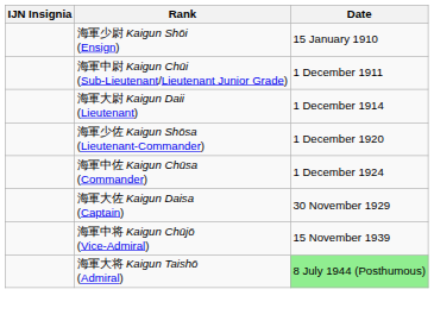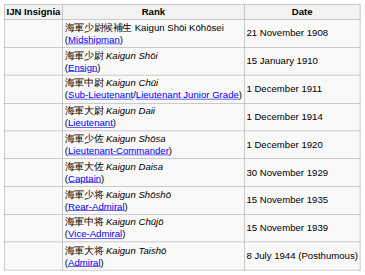 <table class="wikitable">
 <tr>
 <th>IJN Insignia</th>
 <th>Rank</th>
 <th>Date</th>
+</tr>
+<tr>
+<td></td>
+<td>海軍少尉候補生 Kaigun Shōi Kōhōsei <br>(<a href='#'>Midshipman</a>)</td>
+<td>21 November 1908</td>
 </tr>
 <tr>
 <td></td>
 <td>海軍少尉 <em>Kaigun Shōi</em> <br>(<a href='#'>Ensign</a>)</td>
 <td>15 January 1910</td>
 </tr>
 <tr>
 <td></td>
 <td>海軍中尉 <em>Kaigun Chūi</em> <br>(<a href='#'>Sub-Lieutenant</a>/<a href='#'>Lieutenant Junior Grade</a>)</td>
 <td>1 December 1911</td>
 </tr>
 <tr>
 <td></td>
 <td>海軍大尉 <em>Kaigun Daii</em> <br>(<a href='#'>Lieutenant</a>)</td>
 <td>1 December 1914</td>
 </tr>
 <tr>
 <td></td>
 <td>海軍少佐 <em>Kaigun Shōsa</em> <br>(<a href='#'>Lieutenant-Commander</a>)</td>
 <td>1 December 1920</td>
 </tr>
 <tr>
 <td></td>
-<td>海軍中佐 <em>Kaigun Chūsa</em> <br>(<a href='#'>Commander</a>)</td>
-<td>1 December 1924</td>
+<td>海軍大佐 <em>Kaigun Daisa</em> <br>(<a href='#'>Captain</a>)</td>
+<td>30 November 1929</td>
 </tr>
 <tr>
 <td></td>
-<td>海軍大佐 <em>Kaigun Daisa</em> <br>(<a href='#'>Captain</a>)</td>
-<td>30 November 1929</td>
+<td>海軍少将 <em>Kaigun Shōshō</em> <br>(<a href='#'>Rear-Admiral</a>)</td>
+<td>15 November 1935</td>
 </tr>
 <tr>
 <td></td>
 <td>海軍中将 <em>Kaigun Chūjō</em> <br>(<a href='#'>Vice-Admiral</a>)</td>
 <td>15 November 1939</td>
 </tr>
 <tr>
 <td></td>
 <td>海軍大将 <em>Kaigun Taishō</em> <br>(<a href='#'>Admiral</a>)</td>
-<td style="background: lightgreen;">8 July 1944 (Posthumous)</td>
+<td>8 July 1944 (Posthumous)</td>
 </tr>
 </table>
